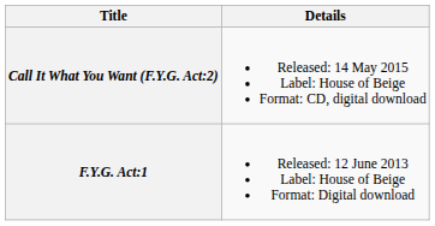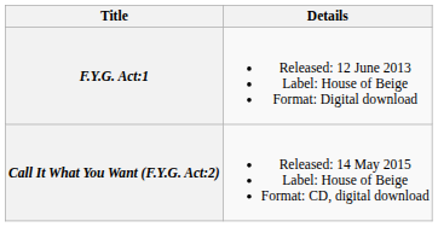 <table class="wikitable plainrowheaders" style="text-align:center;">
 <tr>
 <th scope="col">Title</th>
 <th scope="col">Details</th>
 </tr>
 <tr>
+<th scope="row"><em>F.Y.G. Act:1</em></th>
+<td><br><ul><li>Released: 12 June 2013</li><li>Label: House of Beige</li><li>Format: Digital download</li></ul></td>
+</tr>
+<tr>
 <th scope="row"><em>Call It What You Want (F.Y.G. Act:2)</em></th>
 <td><br><ul><li>Released: 14 May 2015</li><li>Label: House of Beige</li><li>Format: CD, digital download</li></ul></td>
 </tr>
-<tr>
-<th scope="row"><em>F.Y.G. Act:1</em></th>
-<td><br><ul><li>Released: 12 June 2013</li><li>Label: House of Beige</li><li>Format: Digital download</li></ul></td>
-</tr>
 </table>
